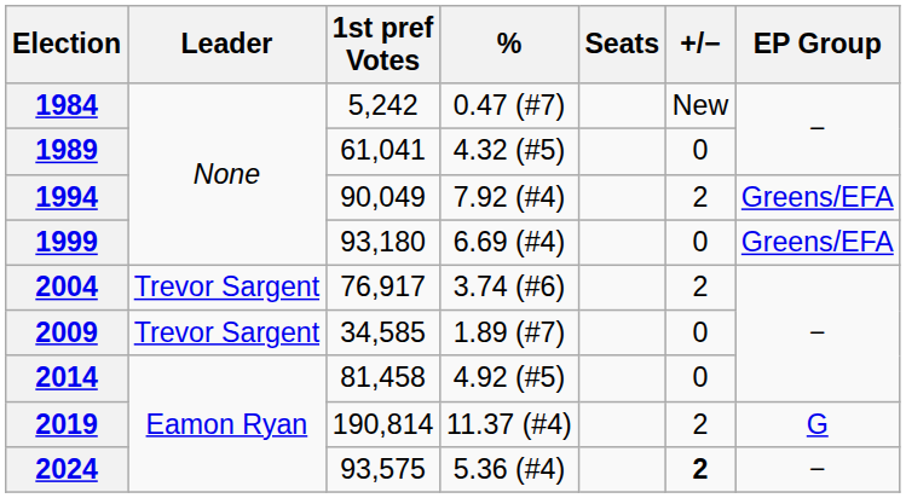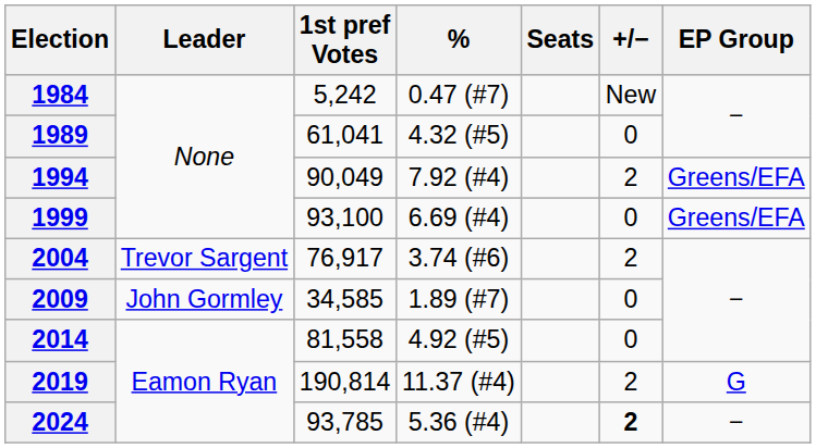 <table class="wikitable" style="font-size:97%; text-align:center;">
 <tr>
 <th>Election</th>
 <th>Leader</th>
 <th>1st pref<br>Votes</th>
 <th>%</th>
 <th>Seats</th>
 <th>+/−</th>
 <th>EP Group</th>
 </tr>
 <tr>
 <th><a href='#'>1984</a></th>
 <td rowspan="4"><em>None</em></td>
 <td>5,242</td>
 <td>0.47 (#7)</td>
 <td></td>
 <td>New</td>
 <td rowspan="2">−</td>
 </tr>
 <tr>
 <th><a href='#'>1989</a></th>
 <td>61,041</td>
 <td>4.32 (#5)</td>
 <td></td>
 <td> 0</td>
 </tr>
 <tr>
 <th><a href='#'>1994</a></th>
 <td>90,049</td>
 <td>7.92 (#4)</td>
 <td></td>
 <td> 2</td>
 <td><a href='#'>Greens/EFA</a></td>
 </tr>
 <tr>
 <th><a href='#'>1999</a></th>
-<td>93,180</td>
+<td>93,100</td>
 <td>6.69 (#4)</td>
 <td></td>
 <td> 0</td>
 <td><a href='#'>Greens/EFA</a></td>
 </tr>
 <tr>
 <th><a href='#'>2004</a></th>
 <td><a href='#'>Trevor Sargent</a></td>
 <td>76,917</td>
 <td>3.74 (#6)</td>
 <td></td>
 <td> 2</td>
 <td rowspan="3">−</td>
 </tr>
 <tr>
 <th><a href='#'>2009</a></th>
-<td><a href='#'>Trevor Sargent</a></td>
+<td><a href='#'>John Gormley</a></td>
 <td>34,585</td>
 <td>1.89 (#7)</td>
 <td></td>
 <td> 0</td>
 </tr>
 <tr>
 <th><a href='#'>2014</a></th>
 <td rowspan="3"><a href='#'>Eamon Ryan</a></td>
-<td>81,458</td>
+<td>81,558</td>
 <td>4.92 (#5)</td>
 <td></td>
 <td> 0</td>
 </tr>
 <tr>
 <th><a href='#'>2019</a></th>
 <td>190,814</td>
 <td>11.37 (#4)</td>
 <td></td>
 <td> 2</td>
 <td><a href='#'>G</a></td>
 </tr>
 <tr>
 <th><a href='#'>2024</a></th>
-<td>93,575</td>
+<td>93,785</td>
 <td>5.36 (#4)</td>
 <td></td>
 <td><strong> 2</strong></td>
 <td>−</td>
 </tr>
 </table>
